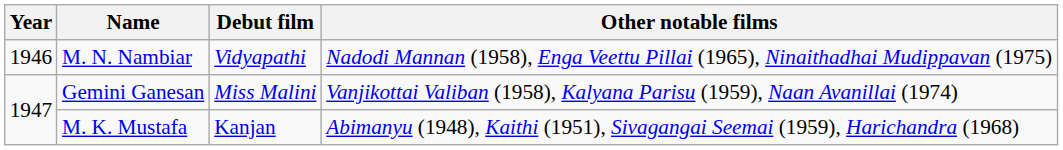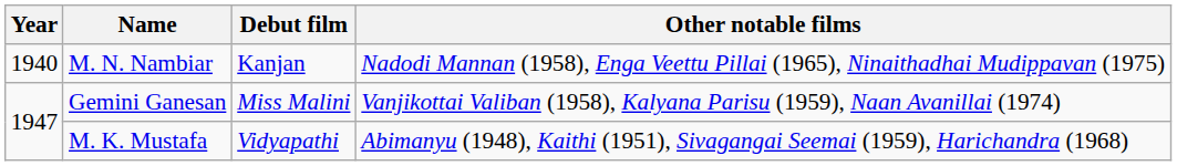 <table class="wikitable sortable" style="font-size:95%;">
 <tr>
 <th>Year</th>
 <th>Name</th>
 <th>Debut film</th>
 <th class=unsortable>Other notable films</th>
 </tr>
 <tr>
-<td>1946</td>
+<td>1940</td>
 <td><a href='#'>M. N. Nambiar</a></td>
-<td><em><a href='#'>Vidyapathi</a></em></td>
+<td><a href='#'>Kanjan</a></td>
 <td><em><a href='#'>Nadodi Mannan</a></em> (1958), <em><a href='#'>Enga Veettu Pillai</a></em> (1965), <em><a href='#'>Ninaithadhai Mudippavan</a></em> (1975)</td>
 </tr>
 <tr>
 <td rowspan="2">1947</td>
 <td><a href='#'>Gemini Ganesan</a></td>
 <td><em><a href='#'>Miss Malini</a></em></td>
 <td><em><a href='#'>Vanjikottai Valiban</a></em> (1958), <em><a href='#'>Kalyana Parisu</a></em> (1959), <em><a href='#'>Naan Avanillai</a></em> (1974)</td>
 </tr>
 <tr>
 <td><a href='#'>M. K. Mustafa</a></td>
-<td><a href='#'>Kanjan</a></td>
+<td><em><a href='#'>Vidyapathi</a></em></td>
 <td><em><a href='#'>Abimanyu</a></em> (1948), <em><a href='#'>Kaithi</a></em> (1951), <em><a href='#'>Sivagangai Seemai</a></em> (1959), <em><a href='#'>Harichandra</a></em> (1968)</td>
 </tr>
 </table>
